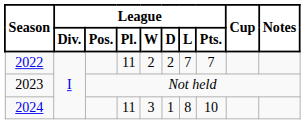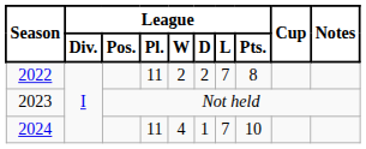 <table class="wikitable">
 <tr style="background:#d92121;">
 <th rowspan="2" ! style="background:#FFFFFF; color:#000000; border:2px solid #000000;" scope="col">Season</th>
 <th colspan="7" ! style="background:#FFFFFF; color:#000000; border:2px solid #000000;" scope="col">League</th>
 <th rowspan="2" ! style="background:#FFFFFF; color:#000000; border:2px solid #000000;" scope="col">Cup</th>
 <th rowspan="2" ! style="background:#FFFFFF; color:#000000; border:2px solid #000000;" scope="col">Notes</th>
 </tr>
 <tr>
 <th style="background:#FFFFFF; color:#000000;border:2px solid #000000;" scope="col">Div.</th>
 <th style="background:#FFFFFF; color:#000000;border:2px solid #000000;" scope="col">Pos.</th>
 <th style="background:#FFFFFF; color:#000000;border:2px solid #000000;" scope="col">Pl.</th>
 <th style="background:#FFFFFF; color:#000000;border:2px solid #000000;" scope="col">W</th>
 <th style="background:#FFFFFF; color:#000000;border:2px solid #000000;" scope="col">D</th>
 <th style="background:#FFFFFF; color:#000000;border:2px solid #000000;" scope="col">L</th>
 <th style="background:#FFFFFF; color:#000000;border:2px solid #000000;" scope="col">Pts.</th>
 </tr>
 <tr>
 <td align=center><a href='#'>2022</a></td>
 <td align=center rowspan=3><a href='#'>I</a></td>
 <td></td>
 <td align=center>11</td>
 <td align=center>2</td>
 <td align=center>2</td>
 <td align=center>7</td>
-<td align=center>7</td>
+<td align=center>8</td>
 <td align=center></td>
 <td></td>
 </tr>
 <tr>
 <td align=center>2023</td>
 <td align=center colspan="8"><em>Not held</em></td>
 </tr>
 <tr>
 <td align=center><a href='#'>2024</a></td>
 <td></td>
 <td align=center>11</td>
-<td align=center>3</td>
+<td align=center>4</td>
 <td align=center>1</td>
-<td align=center>8</td>
+<td align=center>7</td>
 <td align=center>10</td>
 <td align=center></td>
 <td></td>
 </tr>
 </table>
